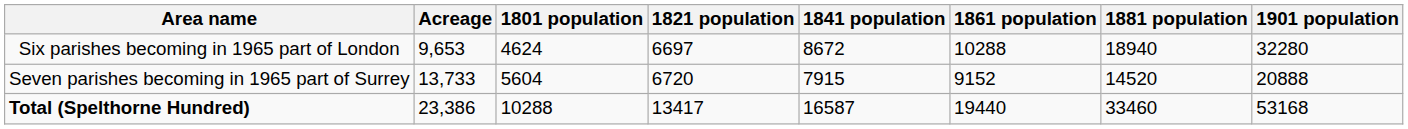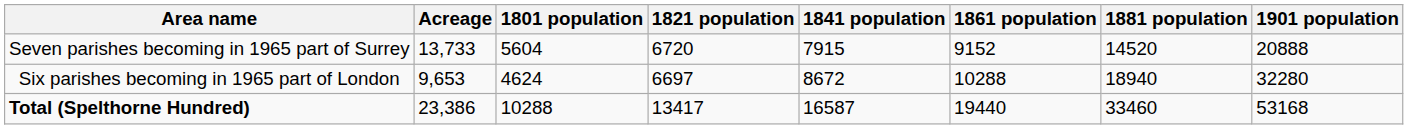 <table class=wikitable>
 <tr>
 <th>Area name</th>
 <th>Acreage</th>
 <th>1801 population</th>
 <th>1821 population</th>
 <th>1841 population</th>
 <th>1861 population</th>
 <th>1881 population</th>
 <th>1901 population</th>
 </tr>
 <tr>
+<td align=center>Seven parishes becoming in 1965 part of Surrey</td>
+<td>13,733</td>
+<td>5604</td>
+<td>6720</td>
+<td>7915</td>
+<td>9152</td>
+<td>14520</td>
+<td>20888</td>
+</tr>
+<tr>
 <td align=center>Six parishes becoming in 1965 part of London</td>
 <td>9,653</td>
 <td>4624</td>
 <td>6697</td>
 <td>8672</td>
 <td>10288</td>
 <td>18940</td>
 <td>32280</td>
-</tr>
-<tr>
-<td align=center>Seven parishes becoming in 1965 part of Surrey</td>
-<td>13,733</td>
-<td>5604</td>
-<td>6720</td>
-<td>7915</td>
-<td>9152</td>
-<td>14520</td>
-<td>20888</td>
 </tr>
 <tr>
 <td><strong>Total (Spelthorne Hundred)</strong></td>
 <td>23,386</td>
 <td>10288</td>
 <td>13417</td>
 <td>16587</td>
 <td>19440</td>
 <td>33460</td>
 <td>53168</td>
 </tr>
 </table>
